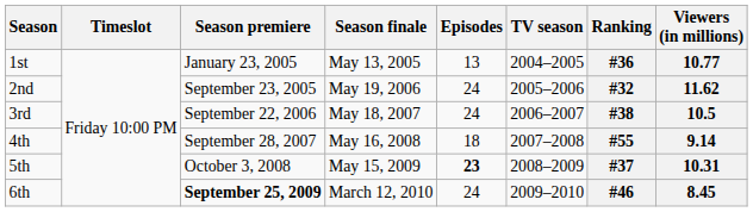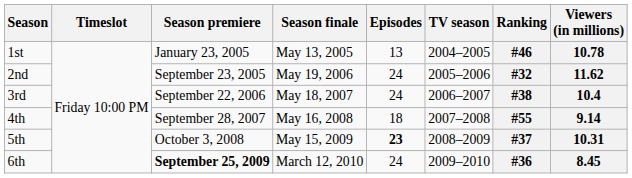 <table class="wikitable">
 <tr style="background:#e0e0e0;">
 <th>Season</th>
 <th>Timeslot</th>
 <th>Season premiere</th>
 <th>Season finale</th>
 <th>Episodes</th>
 <th>TV season</th>
 <th>Ranking</th>
 <th>Viewers<br>(in millions)</th>
 </tr>
 <tr style="background:#f9f9f9;">
 <td>1st</td>
 <td rowspan="6" style="text-align:center;">Friday 10:00 PM</td>
 <td>January 23, 2005</td>
 <td>May 13, 2005</td>
 <td style="text-align:center">13</td>
 <td style="text-align:center">2004–2005</td>
-<th style="text-align:center">#36</th>
-<th style="text-align:center">10.77</th>
+<th style="text-align:center">#46</th>
+<th style="text-align:center">10.78</th>
 </tr>
 <tr style="background:#f9f9f9;">
 <td>2nd</td>
 <td>September 23, 2005</td>
 <td>May 19, 2006</td>
 <td style="text-align:center">24</td>
 <td style="text-align:center">2005–2006</td>
 <th style="text-align:center">#32</th>
 <th style="text-align:center">11.62</th>
 </tr>
 <tr style="background:#f9f9f9;">
 <td>3rd</td>
 <td>September 22, 2006</td>
 <td>May 18, 2007</td>
 <td style="text-align:center">24</td>
 <td style="text-align:center">2006–2007</td>
 <th style="text-align:center">#38</th>
-<th style="text-align:center">10.5</th>
+<th style="text-align:center">10.4</th>
 </tr>
 <tr style="background:#f9f9f9;">
 <td>4th</td>
 <td>September 28, 2007</td>
 <td>May 16, 2008</td>
 <td style="text-align:center">18</td>
 <td style="text-align:center">2007–2008</td>
 <th style="text-align:center">#55</th>
 <th style="text-align:center">9.14</th>
 </tr>
 <tr style="background:#f9f9f9;">
 <td>5th</td>
 <td>October 3, 2008</td>
 <td>May 15, 2009</td>
 <td style="text-align:center"><strong>23</strong></td>
 <td style="text-align:center">2008–2009</td>
 <th style="text-align:center">#37</th>
 <th style="text-align:center">10.31</th>
 </tr>
 <tr style="background:#f9f9f9;">
 <td>6th</td>
 <td><strong>September 25, 2009</strong></td>
 <td>March 12, 2010</td>
 <td style="text-align:center">24</td>
 <td style="text-align:center">2009–2010</td>
-<th style="text-align:center">#46</th>
+<th style="text-align:center">#36</th>
 <th style="text-align:center">8.45</th>
 </tr>
 </table>
